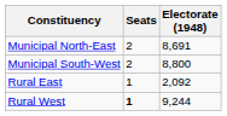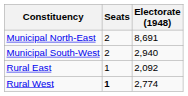 <table class="wikitable">
 <tr>
 <th>Constituency</th>
 <th>Seats</th>
 <th>Electorate<br>(1948)</th>
 </tr>
 <tr>
 <td><a href='#'>Municipal North-East</a></td>
 <td>2</td>
 <td>8,691</td>
 </tr>
 <tr>
 <td><a href='#'>Municipal South-West</a></td>
 <td>2</td>
-<td>8,800</td>
+<td>2,940</td>
 </tr>
 <tr>
 <td><a href='#'>Rural East</a></td>
 <td>1</td>
 <td>2,092</td>
 </tr>
 <tr>
 <td><a href='#'>Rural West</a></td>
 <td><strong>1</strong></td>
-<td>9,244</td>
+<td>2,774</td>
 </tr>
 </table>
